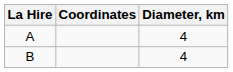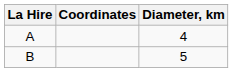 <table class="wikitable sortable" style="text-align:center">
 <tr>
 <th>La Hire</th>
 <th class="unsortable">Coordinates</th>
 <th>Diameter, km</th>
 </tr>
 <tr>
 <td>A</td>
 <td></td>
 <td>4</td>
 </tr>
 <tr>
 <td>B</td>
 <td></td>
-<td>4</td>
+<td>5</td>
 </tr>
 </table>
